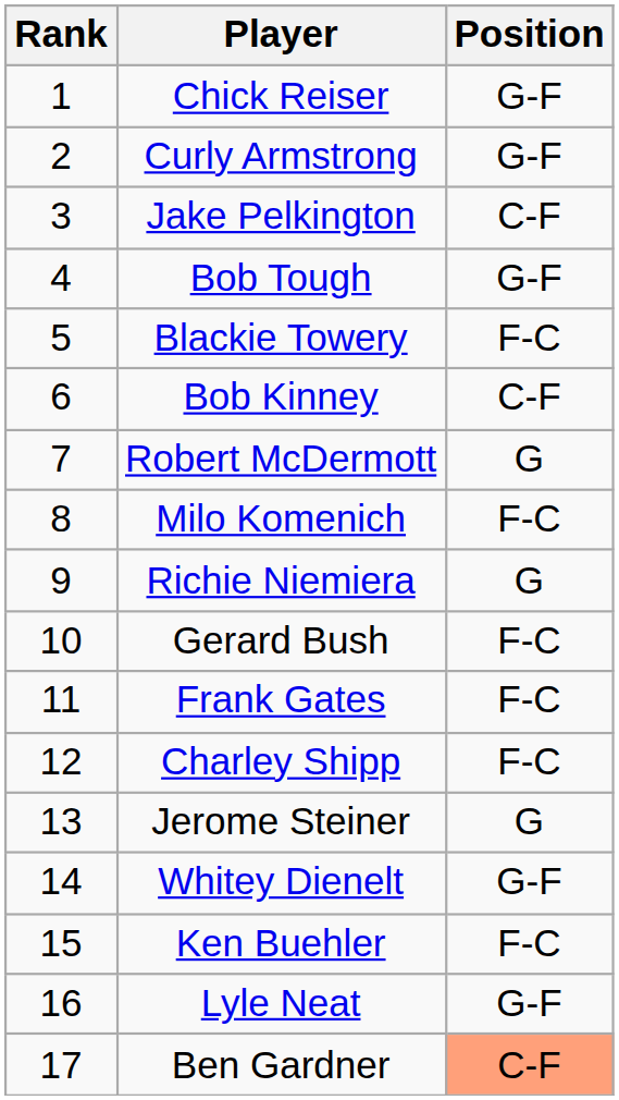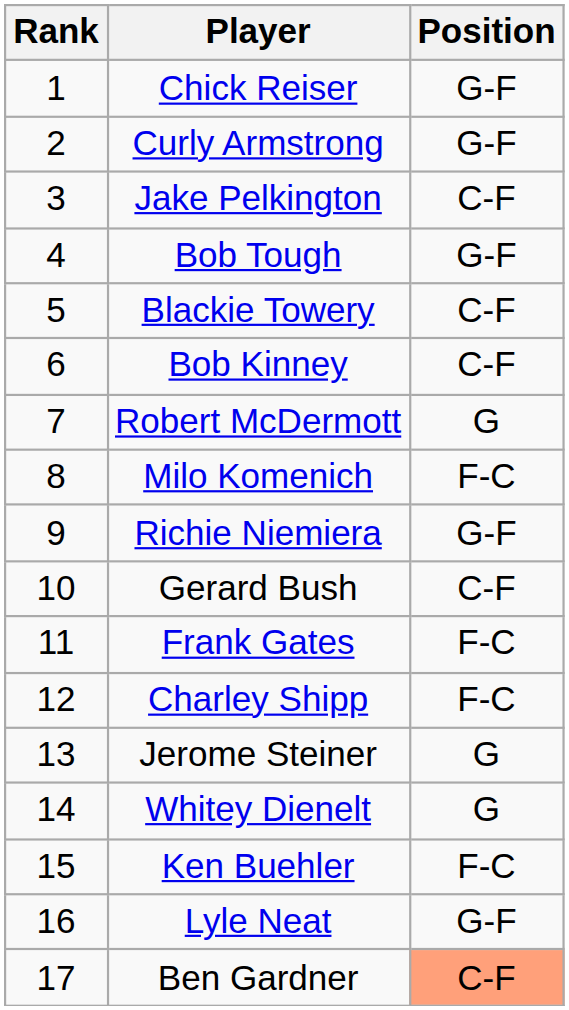 <table class="wikitable" style="text-align: center;">
 <tr>
 <th>Rank</th>
 <th>Player</th>
 <th>Position</th>
 </tr>
 <tr>
 <td>1</td>
 <td><a href='#'>Chick Reiser</a></td>
 <td>G-F</td>
 </tr>
 <tr>
 <td>2</td>
 <td><a href='#'>Curly Armstrong</a></td>
 <td>G-F</td>
 </tr>
 <tr>
 <td>3</td>
 <td><a href='#'>Jake Pelkington</a></td>
 <td>C-F</td>
 </tr>
 <tr>
 <td>4</td>
 <td><a href='#'>Bob Tough</a></td>
 <td>G-F</td>
 </tr>
 <tr>
 <td>5</td>
 <td><a href='#'>Blackie Towery</a></td>
-<td>F-C</td>
+<td>C-F</td>
 </tr>
 <tr>
 <td>6</td>
 <td><a href='#'>Bob Kinney</a></td>
 <td>C-F</td>
 </tr>
 <tr>
 <td>7</td>
 <td><a href='#'>Robert McDermott</a></td>
 <td>G</td>
 </tr>
 <tr>
 <td>8</td>
 <td><a href='#'>Milo Komenich</a></td>
 <td>F-C</td>
 </tr>
 <tr>
 <td>9</td>
 <td><a href='#'>Richie Niemiera</a></td>
-<td>G</td>
+<td>G-F</td>
 </tr>
 <tr>
 <td>10</td>
 <td>Gerard Bush</td>
-<td>F-C</td>
+<td>C-F</td>
 </tr>
 <tr>
 <td>11</td>
 <td><a href='#'>Frank Gates</a></td>
 <td>F-C</td>
 </tr>
 <tr>
 <td>12</td>
 <td><a href='#'>Charley Shipp</a></td>
 <td>F-C</td>
 </tr>
 <tr>
 <td>13</td>
 <td>Jerome Steiner</td>
 <td>G</td>
 </tr>
 <tr>
 <td>14</td>
 <td><a href='#'>Whitey Dienelt</a></td>
-<td>G-F</td>
+<td>G</td>
 </tr>
 <tr>
 <td>15</td>
 <td><a href='#'>Ken Buehler</a></td>
 <td>F-C</td>
 </tr>
 <tr>
 <td>16</td>
 <td><a href='#'>Lyle Neat</a></td>
 <td>G-F</td>
 </tr>
 <tr>
 <td>17</td>
 <td>Ben Gardner</td>
 <td style="background: lightsalmon;">C-F<br></td>
 </tr>
 <tr>
 </tr>
 </table>
